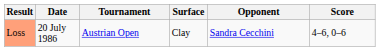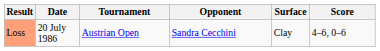 <table class="sortable wikitable">
 <tr>
 <th style="width:40px">Result</th>
 <th style="width:65px">Date</th>
 <th style="width:140px">Tournament</th>
+<th style="width:160px">Opponent</th>
 <th style="width:55px">Surface</th>
-<th style="width:160px">Opponent</th>
 <th style="width:100px" class="unsortable">Score</th>
 </tr>
 <tr>
 <td style="background:#ffa07a;">Loss</td>
 <td>20 July 1986</td>
 <td><a href='#'>Austrian Open</a></td>
+<td> <a href='#'>Sandra Cecchini</a></td>
 <td>Clay</td>
-<td> <a href='#'>Sandra Cecchini</a></td>
 <td>4–6, 0–6</td>
 </tr>
 </table>
